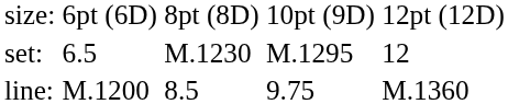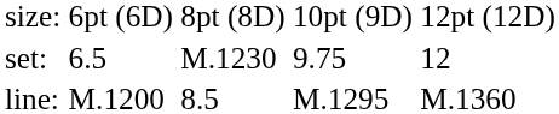 <table style="margin-left:40px;">
 <tr>
 <td>size:</td>
 <td>6pt (6D)</td>
 <td>8pt (8D)</td>
 <td>10pt (9D)</td>
 <td>12pt (12D)</td>
 </tr>
 <tr>
 <td>set:</td>
 <td>6.5</td>
 <td>M.1230</td>
-<td>M.1295</td>
+<td>9.75</td>
 <td>12</td>
 </tr>
 <tr>
 <td>line:</td>
 <td>M.1200</td>
 <td>8.5</td>
-<td>9.75</td>
+<td>M.1295</td>
 <td>M.1360</td>
 </tr>
 </table>
